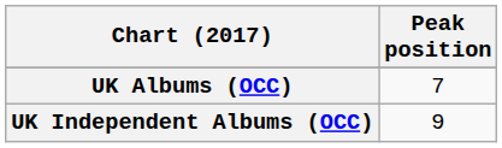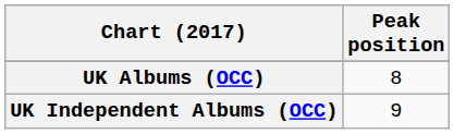 <table class="wikitable sortable plainrowheaders" style="text-align:center">
 <tr>
 <th>Chart (2017)</th>
 <th>Peak<br>position</th>
 </tr>
 <tr>
 </tr>
 <tr>
 </tr>
 <tr>
 </tr>
 <tr>
 </tr>
 <tr>
 </tr>
 <tr>
 </tr>
 <tr>
 </tr>
 <tr>
 <th scope="row">UK Albums (<a href='#'>OCC</a>)</th>
-<td>7</td>
+<td>8</td>
 </tr>
 <tr>
 <th scope="row">UK Independent Albums (<a href='#'>OCC</a>)</th>
 <td>9</td>
 </tr>
 </table>
